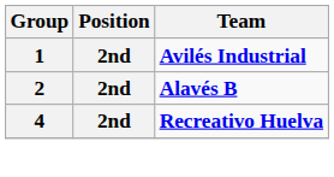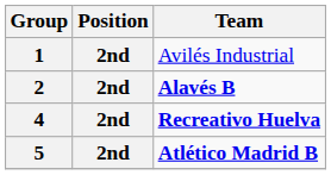 <table class="wikitable">
 <tr>
 <th>Group</th>
 <th>Position</th>
 <th>Team</th>
 </tr>
 <tr>
 <th>1</th>
 <th>2nd</th>
-<td><strong><a href='#'>Avilés Industrial</a></strong></td>
+<td><a href='#'>Avilés Industrial</a></td>
 </tr>
 <tr>
 <th>2</th>
 <th>2nd</th>
 <td><strong><a href='#'>Alavés B</a></strong></td>
 </tr>
 <tr>
 <th>4</th>
 <th>2nd</th>
 <td><strong><a href='#'>Recreativo Huelva</a></strong></td>
 </tr>
 <tr>
+<th>5</th>
+<th>2nd</th>
+<td><strong><a href='#'>Atlético Madrid B</a></strong></td>
+</tr>
+<tr>
 </tr>
 </table>
